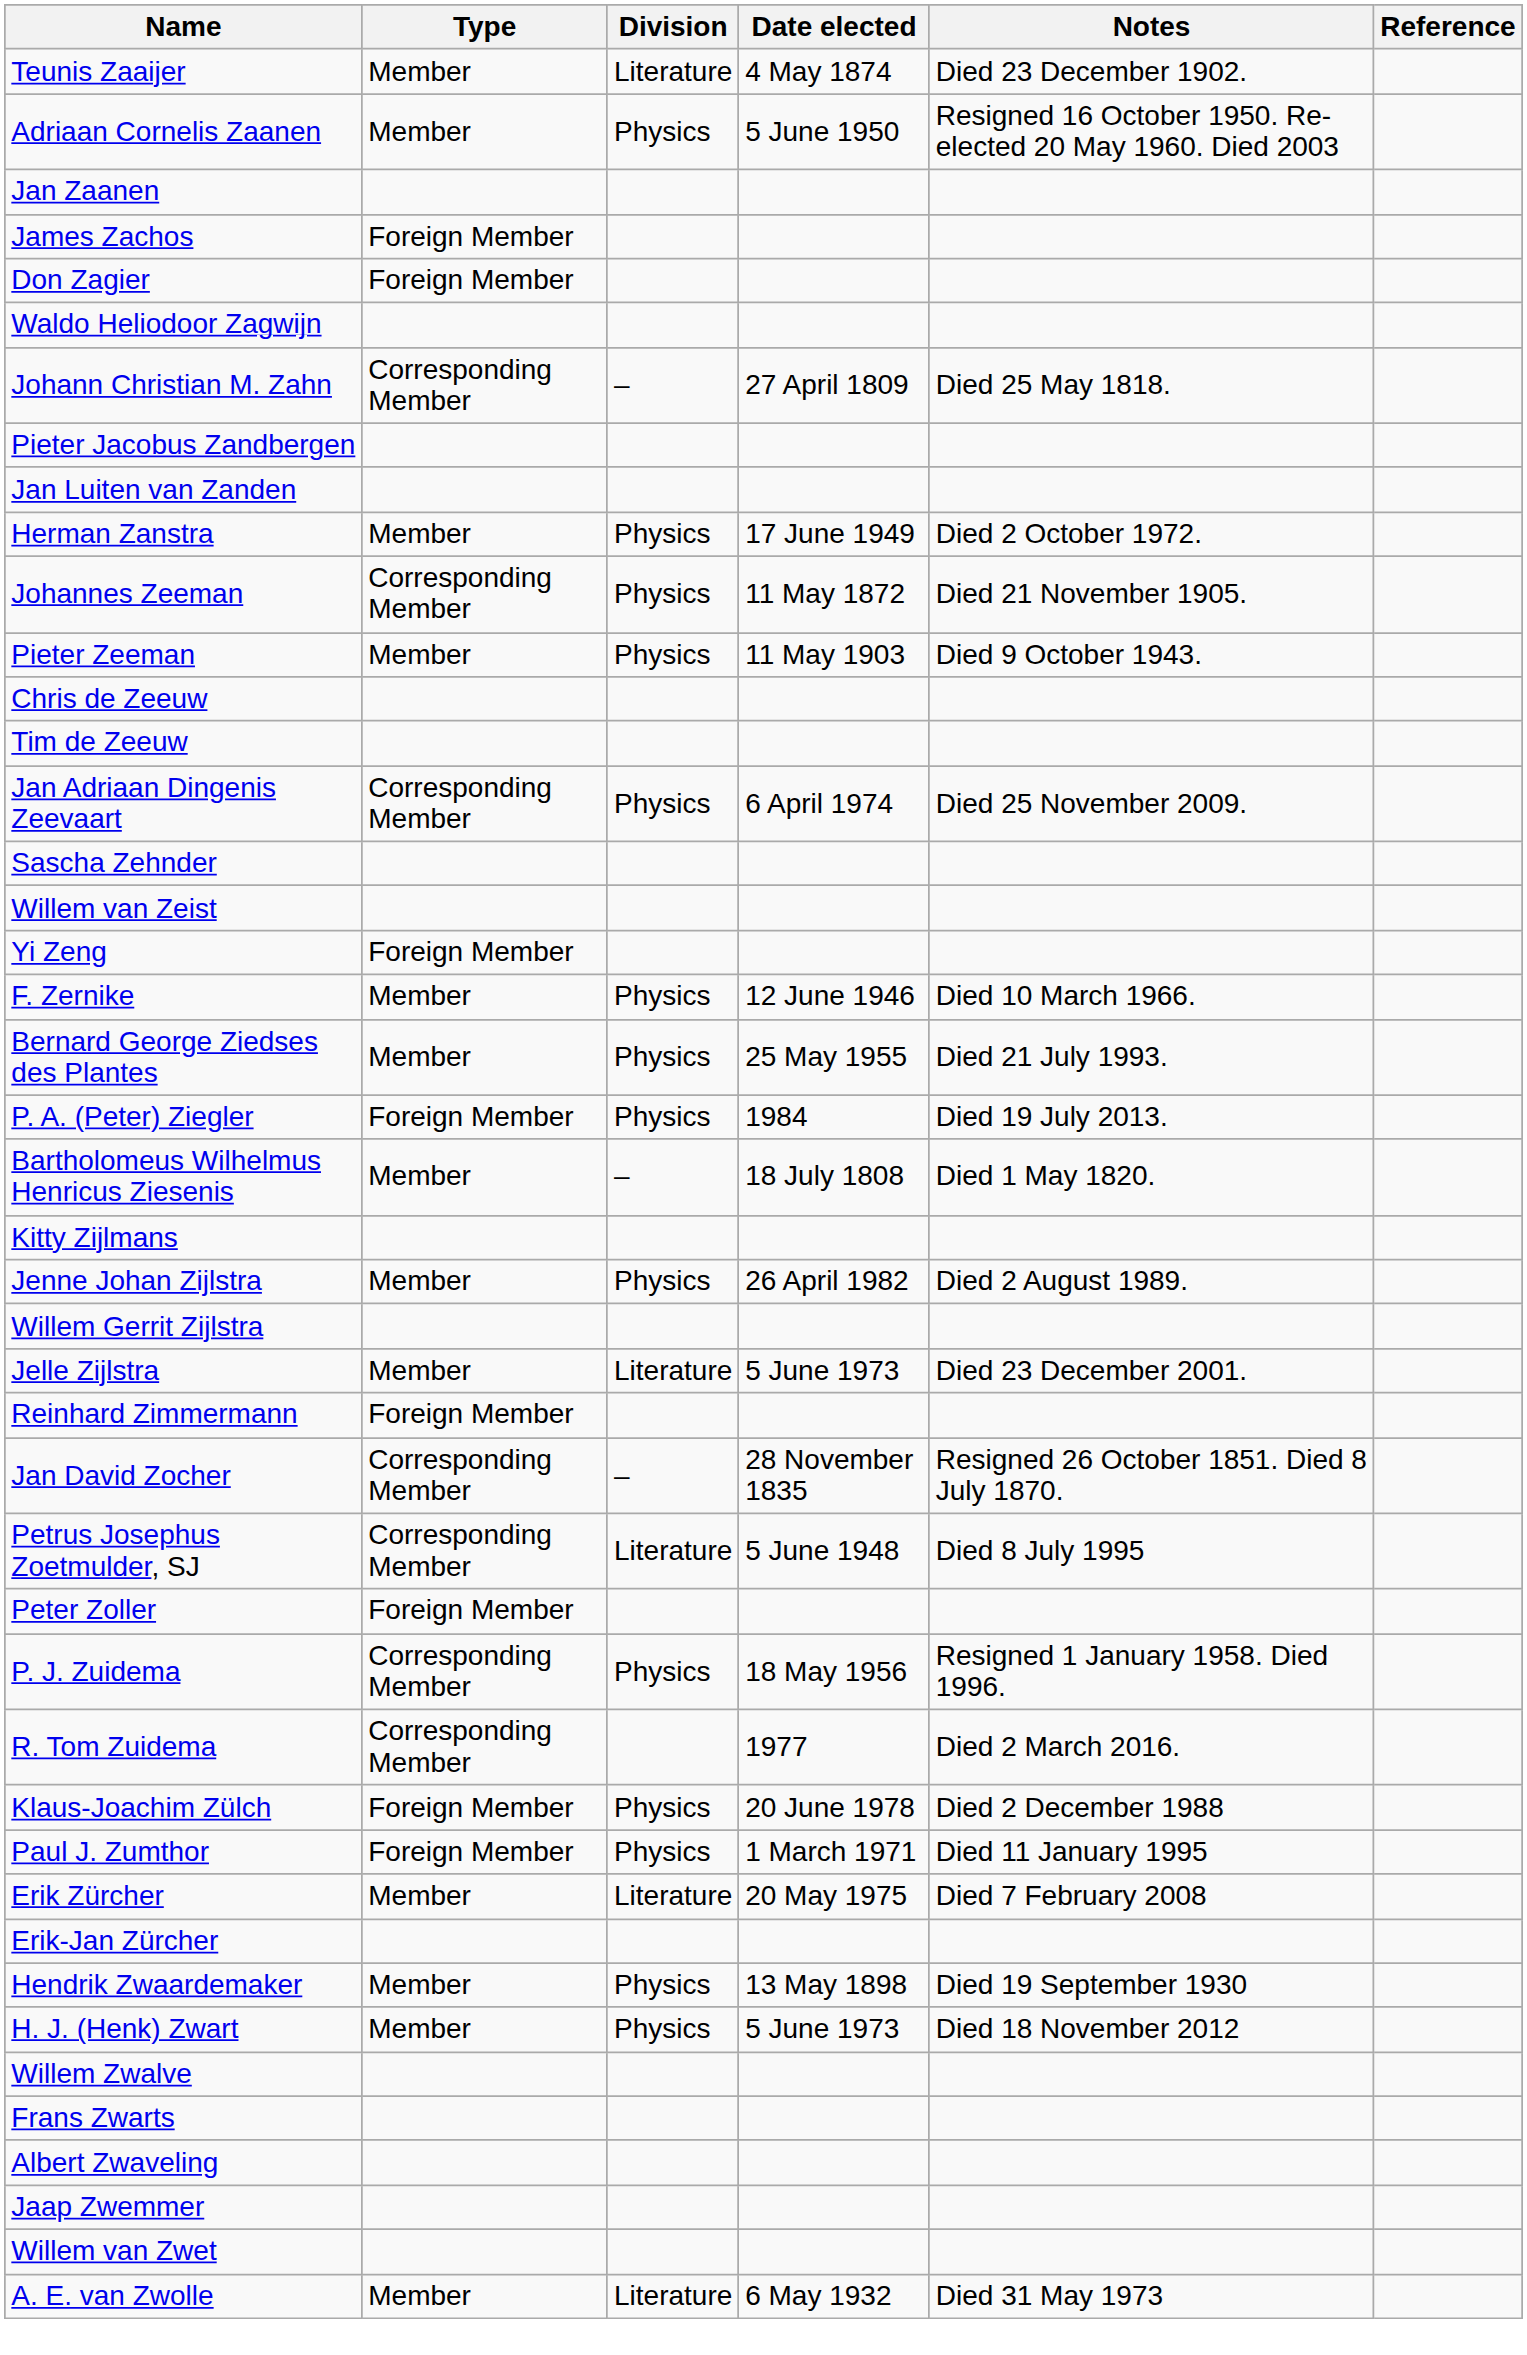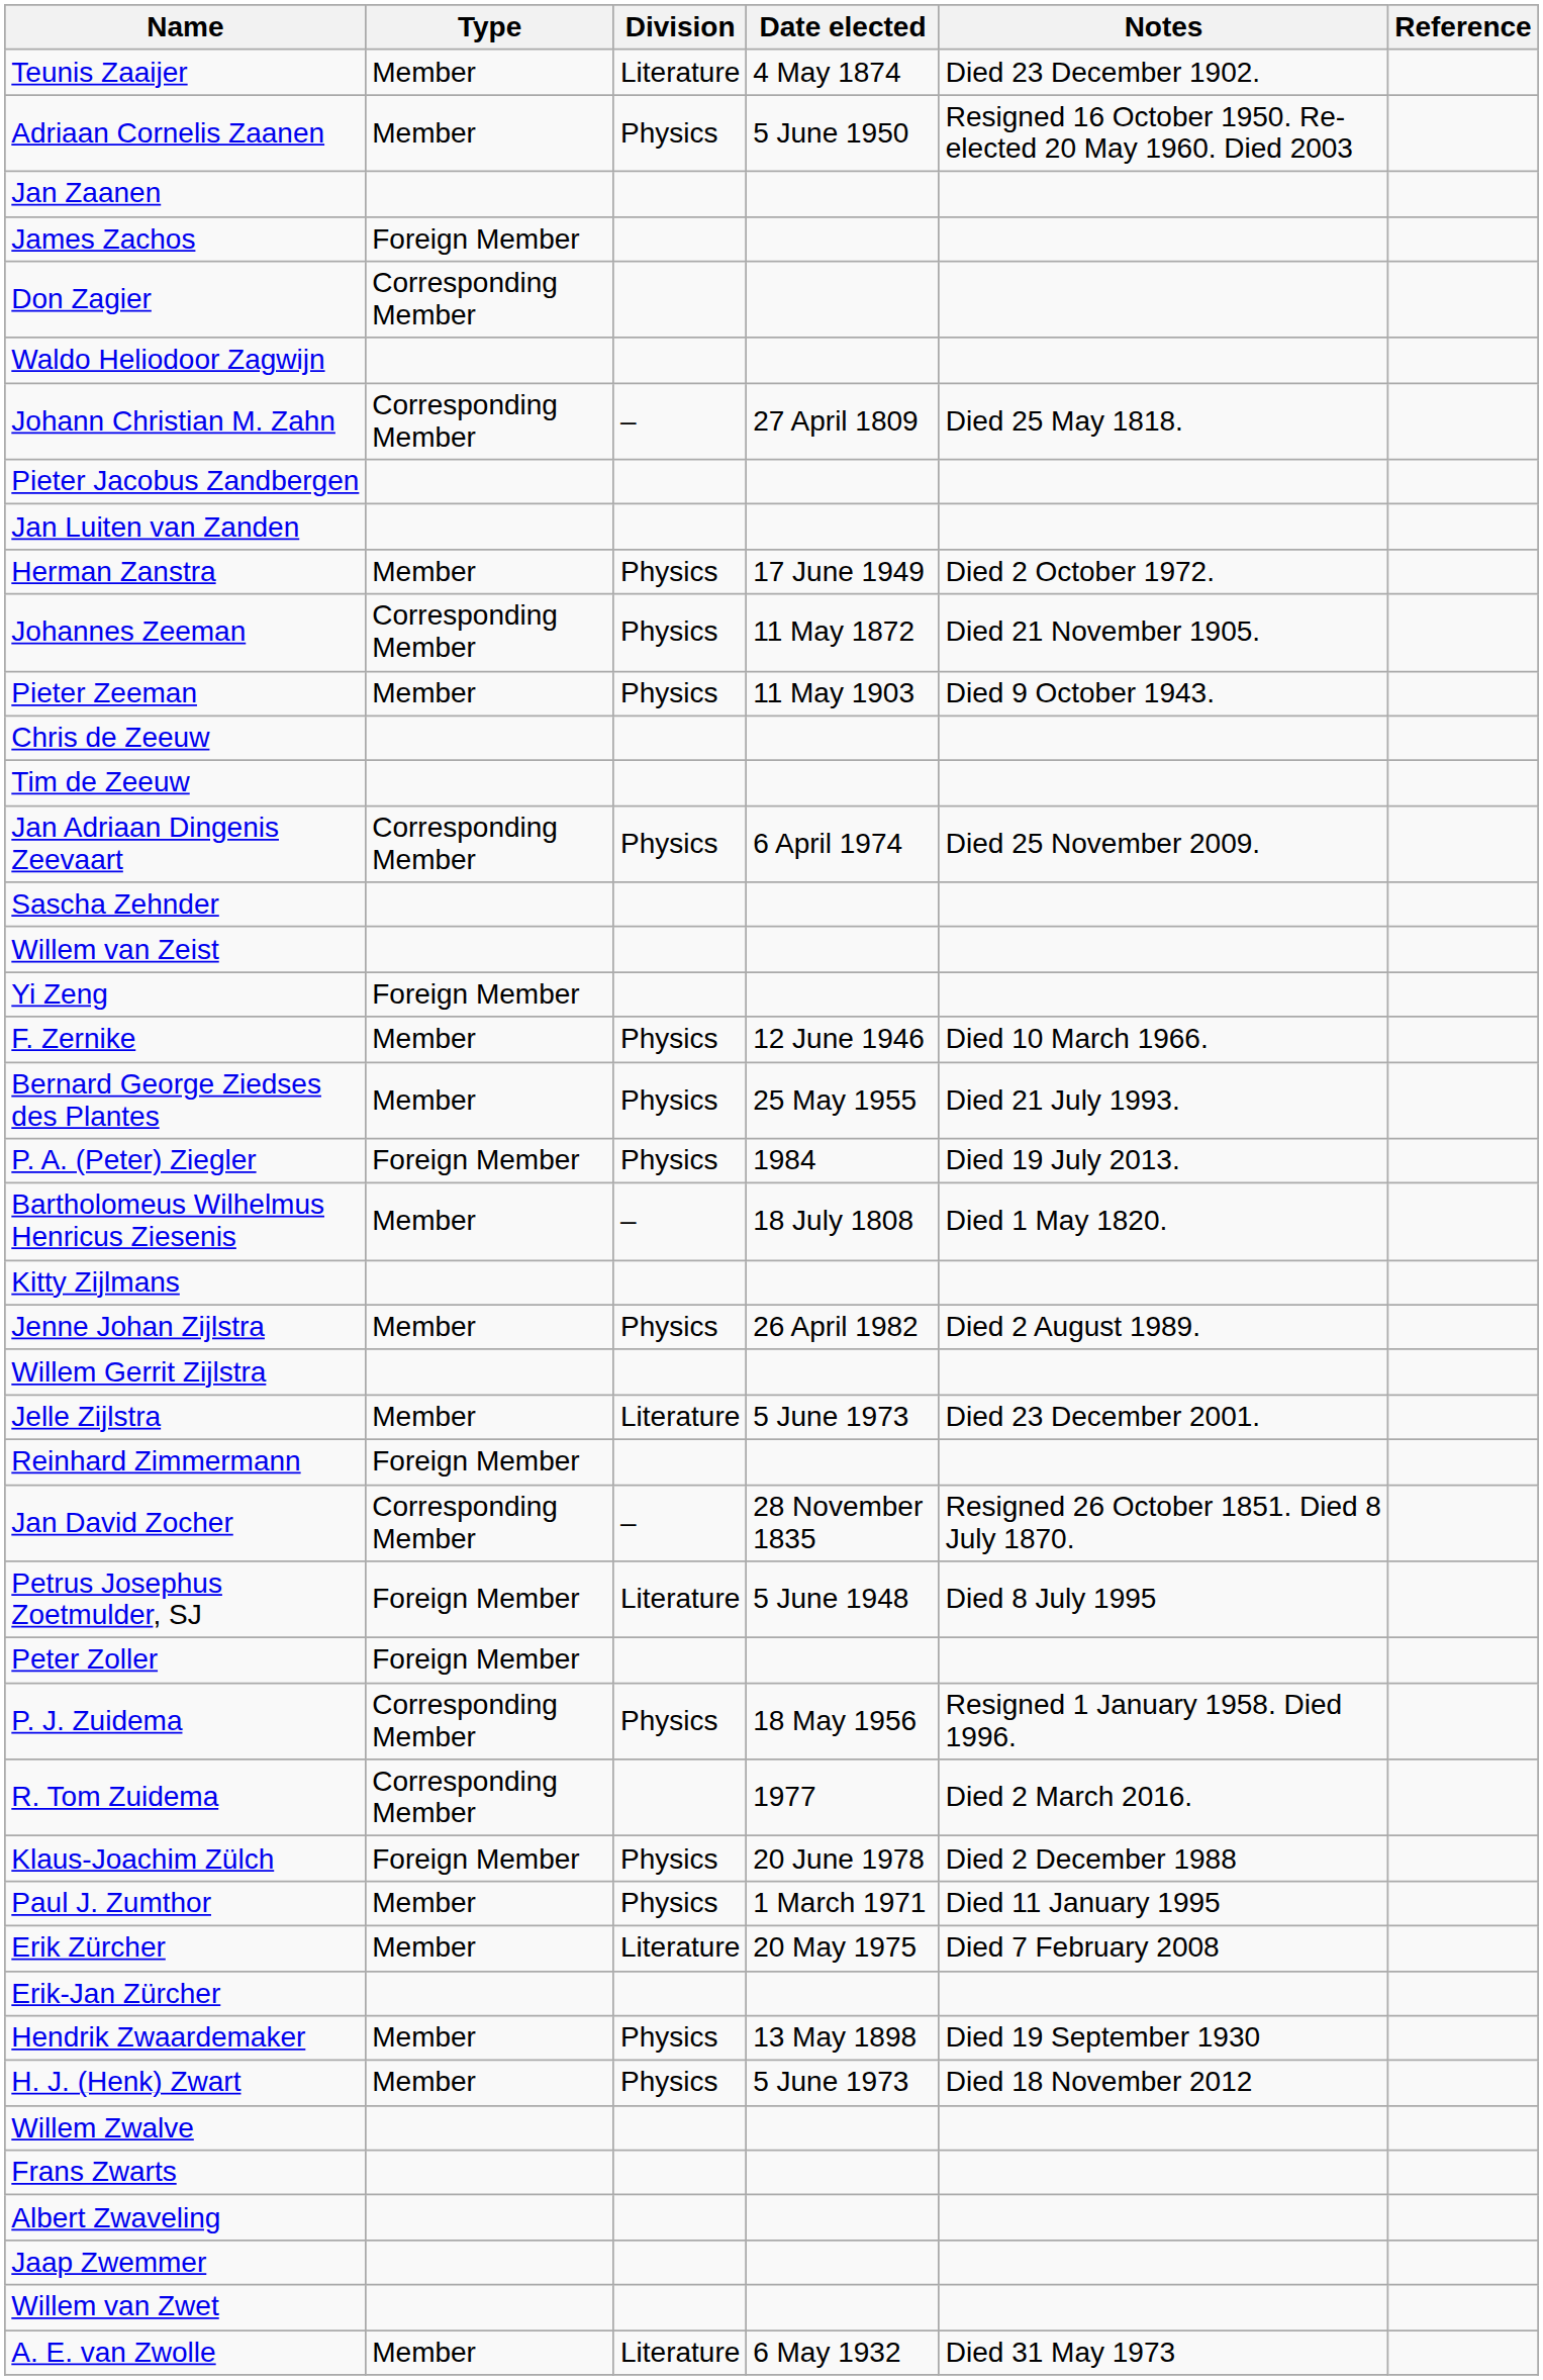 <table class="wikitable">
 <tr>
 <th>Name</th>
 <th>Type</th>
 <th>Division</th>
 <th>Date elected</th>
 <th>Notes</th>
 <th>Reference</th>
 </tr>
 <tr>
 <td><a href='#'>Teunis Zaaijer</a></td>
 <td>Member</td>
 <td>Literature</td>
 <td>4 May 1874</td>
 <td>Died 23 December 1902.</td>
 <td></td>
 </tr>
 <tr>
 <td><a href='#'>Adriaan Cornelis Zaanen</a></td>
 <td>Member</td>
 <td>Physics</td>
 <td>5 June 1950</td>
 <td>Resigned 16 October 1950. Re-elected 20 May 1960. Died 2003</td>
 <td></td>
 </tr>
 <tr>
 <td><a href='#'>Jan Zaanen</a></td>
 <td></td>
 <td></td>
 <td></td>
 <td></td>
 <td></td>
 </tr>
 <tr>
 <td><a href='#'>James Zachos</a></td>
 <td>Foreign Member</td>
 <td></td>
 <td></td>
 <td></td>
 <td></td>
 </tr>
 <tr>
 <td><a href='#'>Don Zagier</a></td>
-<td>Foreign Member</td>
+<td>Corresponding Member</td>
 <td></td>
 <td></td>
 <td></td>
 <td></td>
 </tr>
 <tr>
 <td><a href='#'>Waldo Heliodoor Zagwijn</a></td>
 <td></td>
 <td></td>
 <td></td>
 <td></td>
 <td></td>
 </tr>
 <tr>
 <td><a href='#'>Johann Christian M. Zahn</a></td>
 <td>Corresponding Member</td>
 <td>–</td>
 <td>27 April 1809</td>
 <td>Died 25 May 1818.</td>
 <td></td>
 </tr>
 <tr>
 <td><a href='#'>Pieter Jacobus Zandbergen</a></td>
 <td></td>
 <td></td>
 <td></td>
 <td></td>
 <td></td>
 </tr>
 <tr>
 <td><a href='#'>Jan Luiten van Zanden</a></td>
 <td></td>
 <td></td>
 <td></td>
 <td></td>
 <td></td>
 </tr>
 <tr>
 <td><a href='#'>Herman Zanstra</a></td>
 <td>Member</td>
 <td>Physics</td>
 <td>17 June 1949</td>
 <td>Died 2 October 1972.</td>
 <td></td>
 </tr>
 <tr>
 <td><a href='#'>Johannes Zeeman</a></td>
 <td>Corresponding Member</td>
 <td>Physics</td>
 <td>11 May 1872</td>
 <td>Died 21 November 1905.</td>
 <td></td>
 </tr>
 <tr>
 <td><a href='#'>Pieter Zeeman</a></td>
 <td>Member</td>
 <td>Physics</td>
 <td>11 May 1903</td>
 <td>Died 9 October 1943.</td>
 <td></td>
 </tr>
 <tr>
 <td><a href='#'>Chris de Zeeuw</a></td>
 <td></td>
 <td></td>
 <td></td>
 <td></td>
 <td></td>
 </tr>
 <tr>
 <td><a href='#'>Tim de Zeeuw</a></td>
 <td></td>
 <td></td>
 <td></td>
 <td></td>
 <td></td>
 </tr>
 <tr>
 <td><a href='#'>Jan Adriaan Dingenis Zeevaart</a></td>
 <td>Corresponding Member</td>
 <td>Physics</td>
 <td>6 April 1974</td>
 <td>Died 25 November 2009.</td>
 <td></td>
 </tr>
 <tr>
 <td><a href='#'>Sascha Zehnder</a></td>
 <td></td>
 <td></td>
 <td></td>
 <td></td>
 <td></td>
 </tr>
 <tr>
 <td><a href='#'>Willem van Zeist</a></td>
 <td></td>
 <td></td>
 <td></td>
 <td></td>
 <td></td>
 </tr>
 <tr>
 <td><a href='#'>Yi Zeng</a></td>
 <td>Foreign Member</td>
 <td></td>
 <td></td>
 <td></td>
 <td></td>
 </tr>
 <tr>
 <td><a href='#'>F. Zernike</a></td>
 <td>Member</td>
 <td>Physics</td>
 <td>12 June 1946</td>
 <td>Died 10 March 1966.</td>
 <td></td>
 </tr>
 <tr>
 <td><a href='#'>Bernard George Ziedses des Plantes</a></td>
 <td>Member</td>
 <td>Physics</td>
 <td>25 May 1955</td>
 <td>Died 21 July 1993.</td>
 <td></td>
 </tr>
 <tr>
 <td><a href='#'>P. A. (Peter) Ziegler</a></td>
 <td>Foreign Member</td>
 <td>Physics</td>
 <td>1984</td>
 <td>Died 19 July 2013.</td>
 <td></td>
 </tr>
 <tr>
 <td><a href='#'>Bartholomeus Wilhelmus Henricus Ziesenis</a></td>
 <td>Member</td>
 <td>–</td>
 <td>18 July 1808</td>
 <td>Died 1 May 1820.</td>
 <td></td>
 </tr>
 <tr>
 <td><a href='#'>Kitty Zijlmans</a></td>
 <td></td>
 <td></td>
 <td></td>
 <td></td>
 <td></td>
 </tr>
 <tr>
 <td><a href='#'>Jenne Johan Zijlstra</a></td>
 <td>Member</td>
 <td>Physics</td>
 <td>26 April 1982</td>
 <td>Died 2 August 1989.</td>
 <td></td>
 </tr>
 <tr>
 <td><a href='#'>Willem Gerrit Zijlstra</a></td>
 <td></td>
 <td></td>
 <td></td>
 <td></td>
 <td></td>
 </tr>
 <tr>
 <td><a href='#'>Jelle Zijlstra</a></td>
 <td>Member</td>
 <td>Literature</td>
 <td>5 June 1973</td>
 <td>Died 23 December 2001.</td>
 <td></td>
 </tr>
 <tr>
 <td><a href='#'>Reinhard Zimmermann</a></td>
 <td>Foreign Member</td>
 <td></td>
 <td></td>
 <td></td>
 <td></td>
 </tr>
 <tr>
 <td><a href='#'>Jan David Zocher</a></td>
 <td>Corresponding Member</td>
 <td>–</td>
 <td>28 November 1835</td>
 <td>Resigned 26 October 1851. Died 8 July 1870.</td>
 <td></td>
 </tr>
 <tr>
 <td><a href='#'>Petrus Josephus Zoetmulder</a>, SJ</td>
-<td>Corresponding Member</td>
+<td>Foreign Member</td>
 <td>Literature</td>
 <td>5 June 1948</td>
 <td>Died 8 July 1995</td>
 <td></td>
 </tr>
 <tr>
 <td><a href='#'>Peter Zoller</a></td>
 <td>Foreign Member</td>
 <td></td>
 <td></td>
 <td></td>
 <td></td>
 </tr>
 <tr>
 <td><a href='#'>P. J. Zuidema</a></td>
 <td>Corresponding Member</td>
 <td>Physics</td>
 <td>18 May 1956</td>
 <td>Resigned 1 January 1958. Died 1996.</td>
 <td></td>
 </tr>
 <tr>
 <td><a href='#'>R. Tom Zuidema</a></td>
 <td>Corresponding Member</td>
 <td></td>
 <td>1977</td>
 <td>Died 2 March 2016.</td>
 <td></td>
 </tr>
 <tr>
 <td><a href='#'>Klaus-Joachim Zülch</a></td>
 <td>Foreign Member</td>
 <td>Physics</td>
 <td>20 June 1978</td>
 <td>Died 2 December 1988</td>
 <td></td>
 </tr>
 <tr>
 <td><a href='#'>Paul J. Zumthor</a></td>
-<td>Foreign Member</td>
+<td>Member</td>
 <td>Physics</td>
 <td>1 March 1971</td>
 <td>Died 11 January 1995</td>
 <td></td>
 </tr>
 <tr>
 <td><a href='#'>Erik Zürcher</a></td>
 <td>Member</td>
 <td>Literature</td>
 <td>20 May 1975</td>
 <td>Died 7 February 2008</td>
 <td></td>
 </tr>
 <tr>
 <td><a href='#'>Erik-Jan Zürcher</a></td>
 <td></td>
 <td></td>
 <td></td>
 <td></td>
 <td></td>
 </tr>
 <tr>
 <td><a href='#'>Hendrik Zwaardemaker</a></td>
 <td>Member</td>
 <td>Physics</td>
 <td>13 May 1898</td>
 <td>Died 19 September 1930</td>
 <td></td>
 </tr>
 <tr>
 <td><a href='#'>H. J. (Henk) Zwart</a></td>
 <td>Member</td>
 <td>Physics</td>
 <td>5 June 1973</td>
 <td>Died 18 November 2012</td>
 <td></td>
 </tr>
 <tr>
 <td><a href='#'>Willem Zwalve</a></td>
 <td></td>
 <td></td>
 <td></td>
 <td></td>
 <td></td>
 </tr>
 <tr>
 <td><a href='#'>Frans Zwarts</a></td>
 <td></td>
 <td></td>
 <td></td>
 <td></td>
 <td></td>
 </tr>
 <tr>
 <td><a href='#'>Albert Zwaveling</a></td>
 <td></td>
 <td></td>
 <td></td>
 <td></td>
 <td></td>
 </tr>
 <tr>
 <td><a href='#'>Jaap Zwemmer</a></td>
 <td></td>
 <td></td>
 <td></td>
 <td></td>
 <td></td>
 </tr>
 <tr>
 <td><a href='#'>Willem van Zwet</a></td>
 <td></td>
 <td></td>
 <td></td>
 <td></td>
 <td></td>
 </tr>
 <tr>
 <td><a href='#'>A. E. van Zwolle</a></td>
 <td>Member</td>
 <td>Literature</td>
 <td>6 May 1932</td>
 <td>Died 31 May 1973</td>
 <td></td>
 </tr>
 </table>
